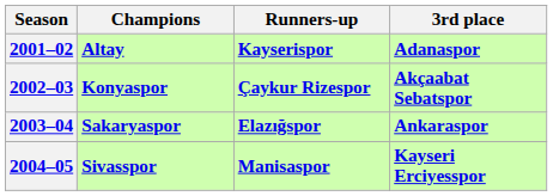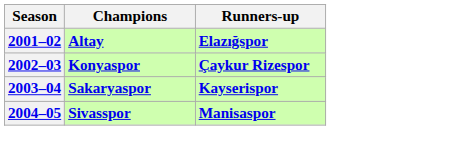 <table class="wikitable sortable">
 <tr>
 <th scope=col>Season</th>
 <th scope=col width="130px">Champions</th>
 <th scope=col width="130px">Runners-up</th>
-<th scope=col width="130px">3rd place</th>
 </tr>
 <tr>
 <th style="text-align:center"><a href='#'>2001–02</a></th>
 <td bgcolor=cfffaf><strong><a href='#'>Altay</a></strong></td>
-<td bgcolor=cfffaf><strong><a href='#'>Kayserispor</a></strong> </td>
-<td bgcolor=cfffaf><strong><a href='#'>Adanaspor</a></strong></td>
+<td bgcolor=cfffaf><strong><a href='#'>Elazığspor</a></strong></td>
 </tr>
 <tr>
 <th style="text-align:center"><a href='#'>2002–03</a></th>
 <td bgcolor=cfffaf><strong><a href='#'>Konyaspor</a></strong></td>
 <td bgcolor=cfffaf><strong><a href='#'>Çaykur Rizespor</a></strong></td>
-<td bgcolor=cfffaf><strong><a href='#'>Akçaabat Sebatspor</a></strong></td>
 </tr>
 <tr>
 <th style="text-align:center"><a href='#'>2003–04</a></th>
 <td bgcolor=cfffaf><strong><a href='#'>Sakaryaspor</a></strong></td>
-<td bgcolor=cfffaf><strong><a href='#'>Elazığspor</a></strong></td>
-<td bgcolor=cfffaf><strong><a href='#'>Ankaraspor</a></strong></td>
+<td bgcolor=cfffaf><strong><a href='#'>Kayserispor</a></strong> </td>
 </tr>
 <tr>
 <th style="text-align:center"><a href='#'>2004–05</a></th>
 <td bgcolor=cfffaf><strong><a href='#'>Sivasspor</a></strong></td>
 <td bgcolor=cfffaf><strong><a href='#'>Manisaspor</a></strong></td>
-<td bgcolor=cfffaf><strong><a href='#'>Kayseri Erciyesspor</a></strong></td>
 </tr>
 </table>
